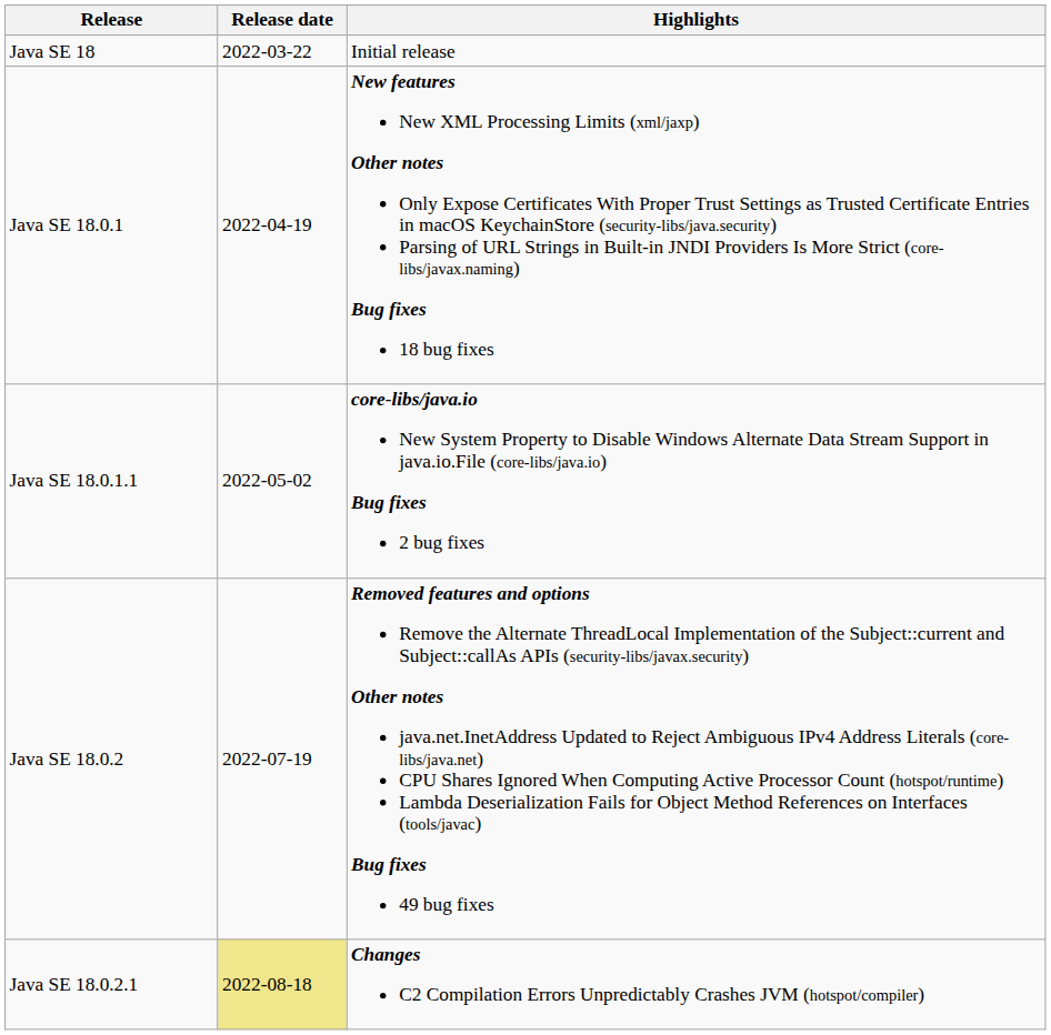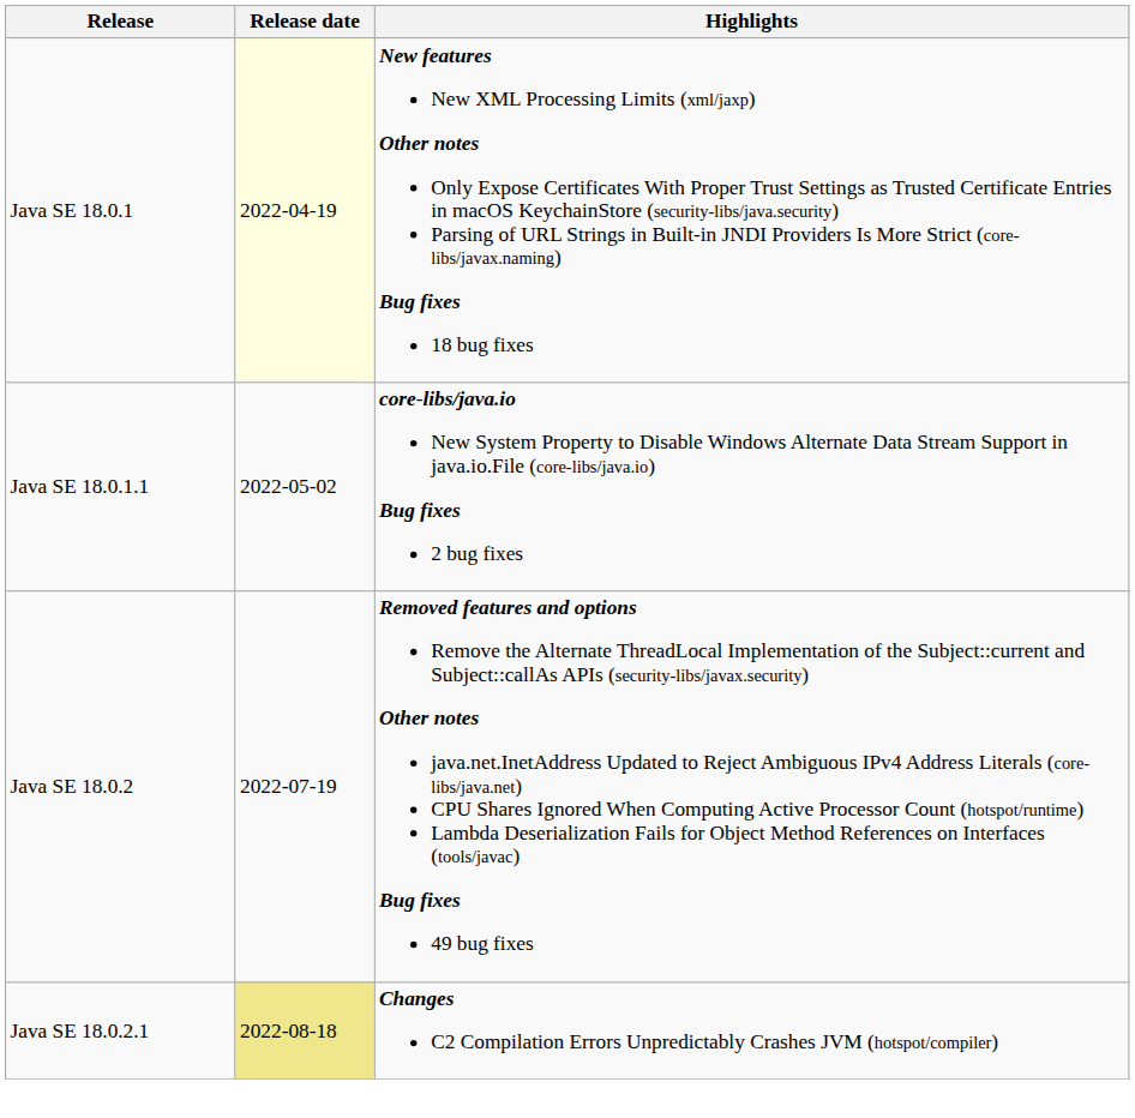 <table class="wikitable mw-collapsible mw-collapsed">
 <tr>
 <th width=170>Release</th>
 <th width=100>Release date</th>
 <th>Highlights</th>
 </tr>
 <tr>
-<td>Java SE 18</td>
-<td>2022-03-22</td>
-<td>Initial release</td>
-</tr>
-<tr>
 <td>Java SE 18.0.1</td>
-<td>2022-04-19</td>
+<td style="background: lightyellow;">2022-04-19</td>
 <td><strong><em>New features</em></strong><br><ul><li>New XML Processing Limits (<small>xml/jaxp</small>)</li></ul><strong><em>Other notes</em></strong><ul><li>Only Expose Certificates With Proper Trust Settings as Trusted Certificate Entries in macOS KeychainStore (<small>security-libs/java.security</small>)</li><li>Parsing of URL Strings in Built-in JNDI Providers Is More Strict (<small>core-libs/javax.naming</small>)</li></ul><strong><em>Bug fixes</em></strong><ul><li>18 bug fixes</li></ul></td>
 </tr>
 <tr>
 <td>Java SE 18.0.1.1</td>
 <td>2022-05-02</td>
 <td><strong><em>core-libs/java.io</em></strong><br><ul><li>New System Property to Disable Windows Alternate Data Stream Support in java.io.File (<small>core-libs/java.io</small>)</li></ul><strong><em>Bug fixes</em></strong><ul><li>2 bug fixes</li></ul></td>
 </tr>
 <tr>
 <td>Java SE 18.0.2</td>
 <td>2022-07-19</td>
 <td><strong><em>Removed features and options</em></strong><br><ul><li>Remove the Alternate ThreadLocal Implementation of the Subject::current and Subject::callAs APIs (<small>security-libs/javax.security</small>)</li></ul><strong><em>Other notes</em></strong><ul><li>java.net.InetAddress Updated to Reject Ambiguous IPv4 Address Literals (<small>core-libs/java.net</small>)</li><li>CPU Shares Ignored When Computing Active Processor Count (<small>hotspot/runtime</small>)</li><li>Lambda Deserialization Fails for Object Method References on Interfaces (<small>tools/javac</small>)</li></ul><strong><em>Bug fixes</em></strong><ul><li>49 bug fixes</li></ul></td>
 </tr>
 <tr>
 <td>Java SE 18.0.2.1</td>
 <td style="background: khaki;">2022-08-18</td>
 <td><strong><em>Changes</em></strong><br><ul><li>C2 Compilation Errors Unpredictably Crashes JVM (<small>hotspot/compiler</small>)</li></ul></td>
 </tr>
 </table>
